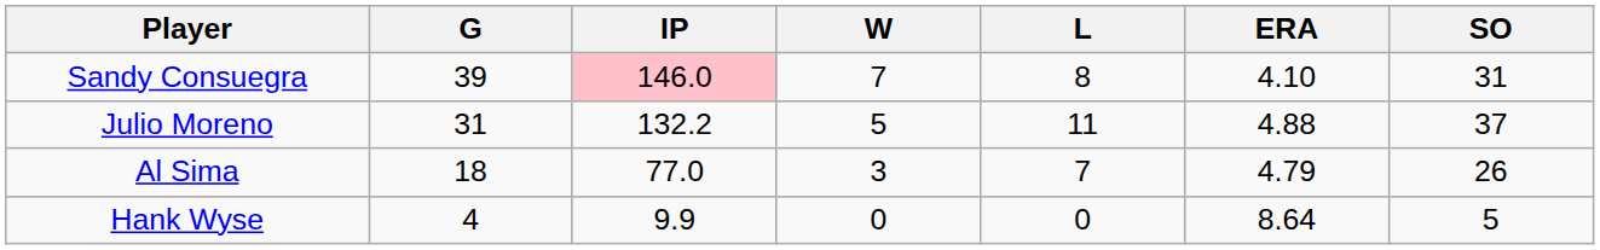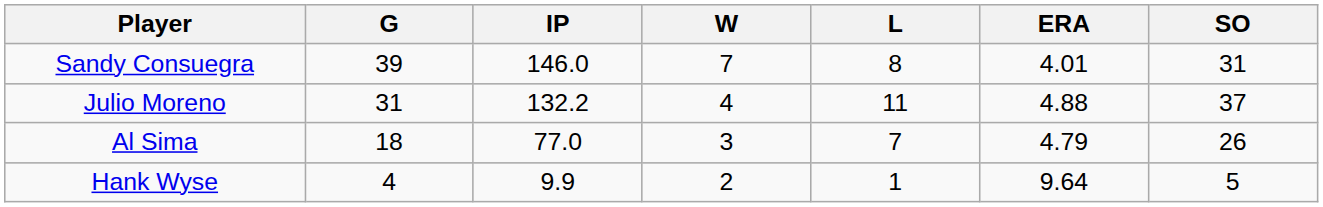 <table class="wikitable sortable">
 <tr>
 <th bgcolor="#DDDDFF" width="16%">Player</th>
 <th bgcolor="#DDDDFF" width="9%">G</th>
 <th bgcolor="#DDDDFF" width="9%">IP</th>
 <th bgcolor="#DDDDFF" width="9%">W</th>
 <th bgcolor="#DDDDFF" width="9%">L</th>
 <th bgcolor="#DDDDFF" width="9%">ERA</th>
 <th bgcolor="#DDDDFF" width="9%">SO</th>
 </tr>
 <tr align="center">
 <td><a href='#'>Sandy Consuegra</a></td>
 <td>39</td>
-<td style="background: pink;">146.0</td>
+<td>146.0</td>
 <td>7</td>
 <td>8</td>
-<td>4.10</td>
+<td>4.01</td>
 <td>31</td>
 </tr>
 <tr align="center">
 <td><a href='#'>Julio Moreno</a></td>
 <td>31</td>
 <td>132.2</td>
-<td>5</td>
+<td>4</td>
 <td>11</td>
 <td>4.88</td>
 <td>37</td>
 </tr>
 <tr align="center">
 <td><a href='#'>Al Sima</a></td>
 <td>18</td>
 <td>77.0</td>
 <td>3</td>
 <td>7</td>
 <td>4.79</td>
 <td>26</td>
 </tr>
 <tr align="center">
 <td><a href='#'>Hank Wyse</a></td>
 <td>4</td>
 <td>9.9</td>
-<td>0</td>
-<td>0</td>
-<td>8.64</td>
+<td>2</td>
+<td>1</td>
+<td>9.64</td>
 <td>5</td>
 </tr>
 </table>
